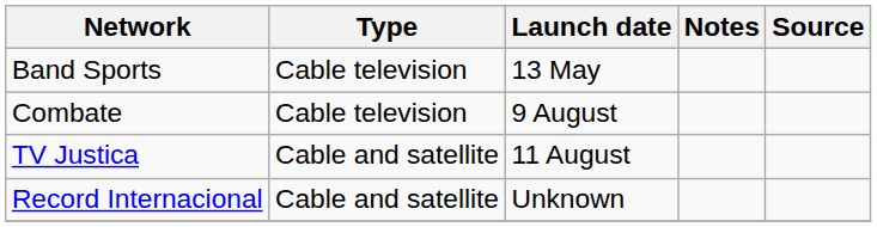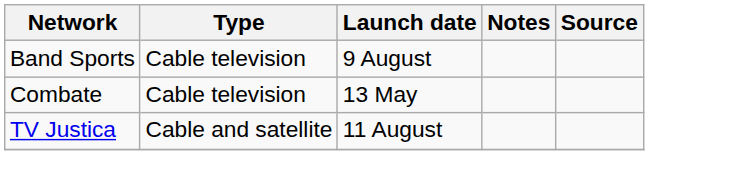 <table class="wikitable sortable">
 <tr>
 <th>Network</th>
 <th>Type</th>
 <th>Launch date</th>
 <th>Notes</th>
 <th>Source</th>
 </tr>
 <tr>
 <td>Band Sports</td>
 <td>Cable television</td>
-<td>13 May</td>
+<td>9 August</td>
 <td></td>
 <td></td>
 </tr>
 <tr>
 <td>Combate</td>
 <td>Cable television</td>
-<td>9 August</td>
+<td>13 May</td>
 <td></td>
 <td></td>
 </tr>
 <tr>
 <td><a href='#'>TV Justica</a></td>
 <td>Cable and satellite</td>
 <td>11 August</td>
 <td></td>
 <td></td>
 </tr>
 <tr>
-<td><a href='#'>Record Internacional</a></td>
-<td>Cable and satellite</td>
-<td>Unknown</td>
-<td></td>
-<td></td>
-</tr>
-<tr>
 </tr>
 </table>
